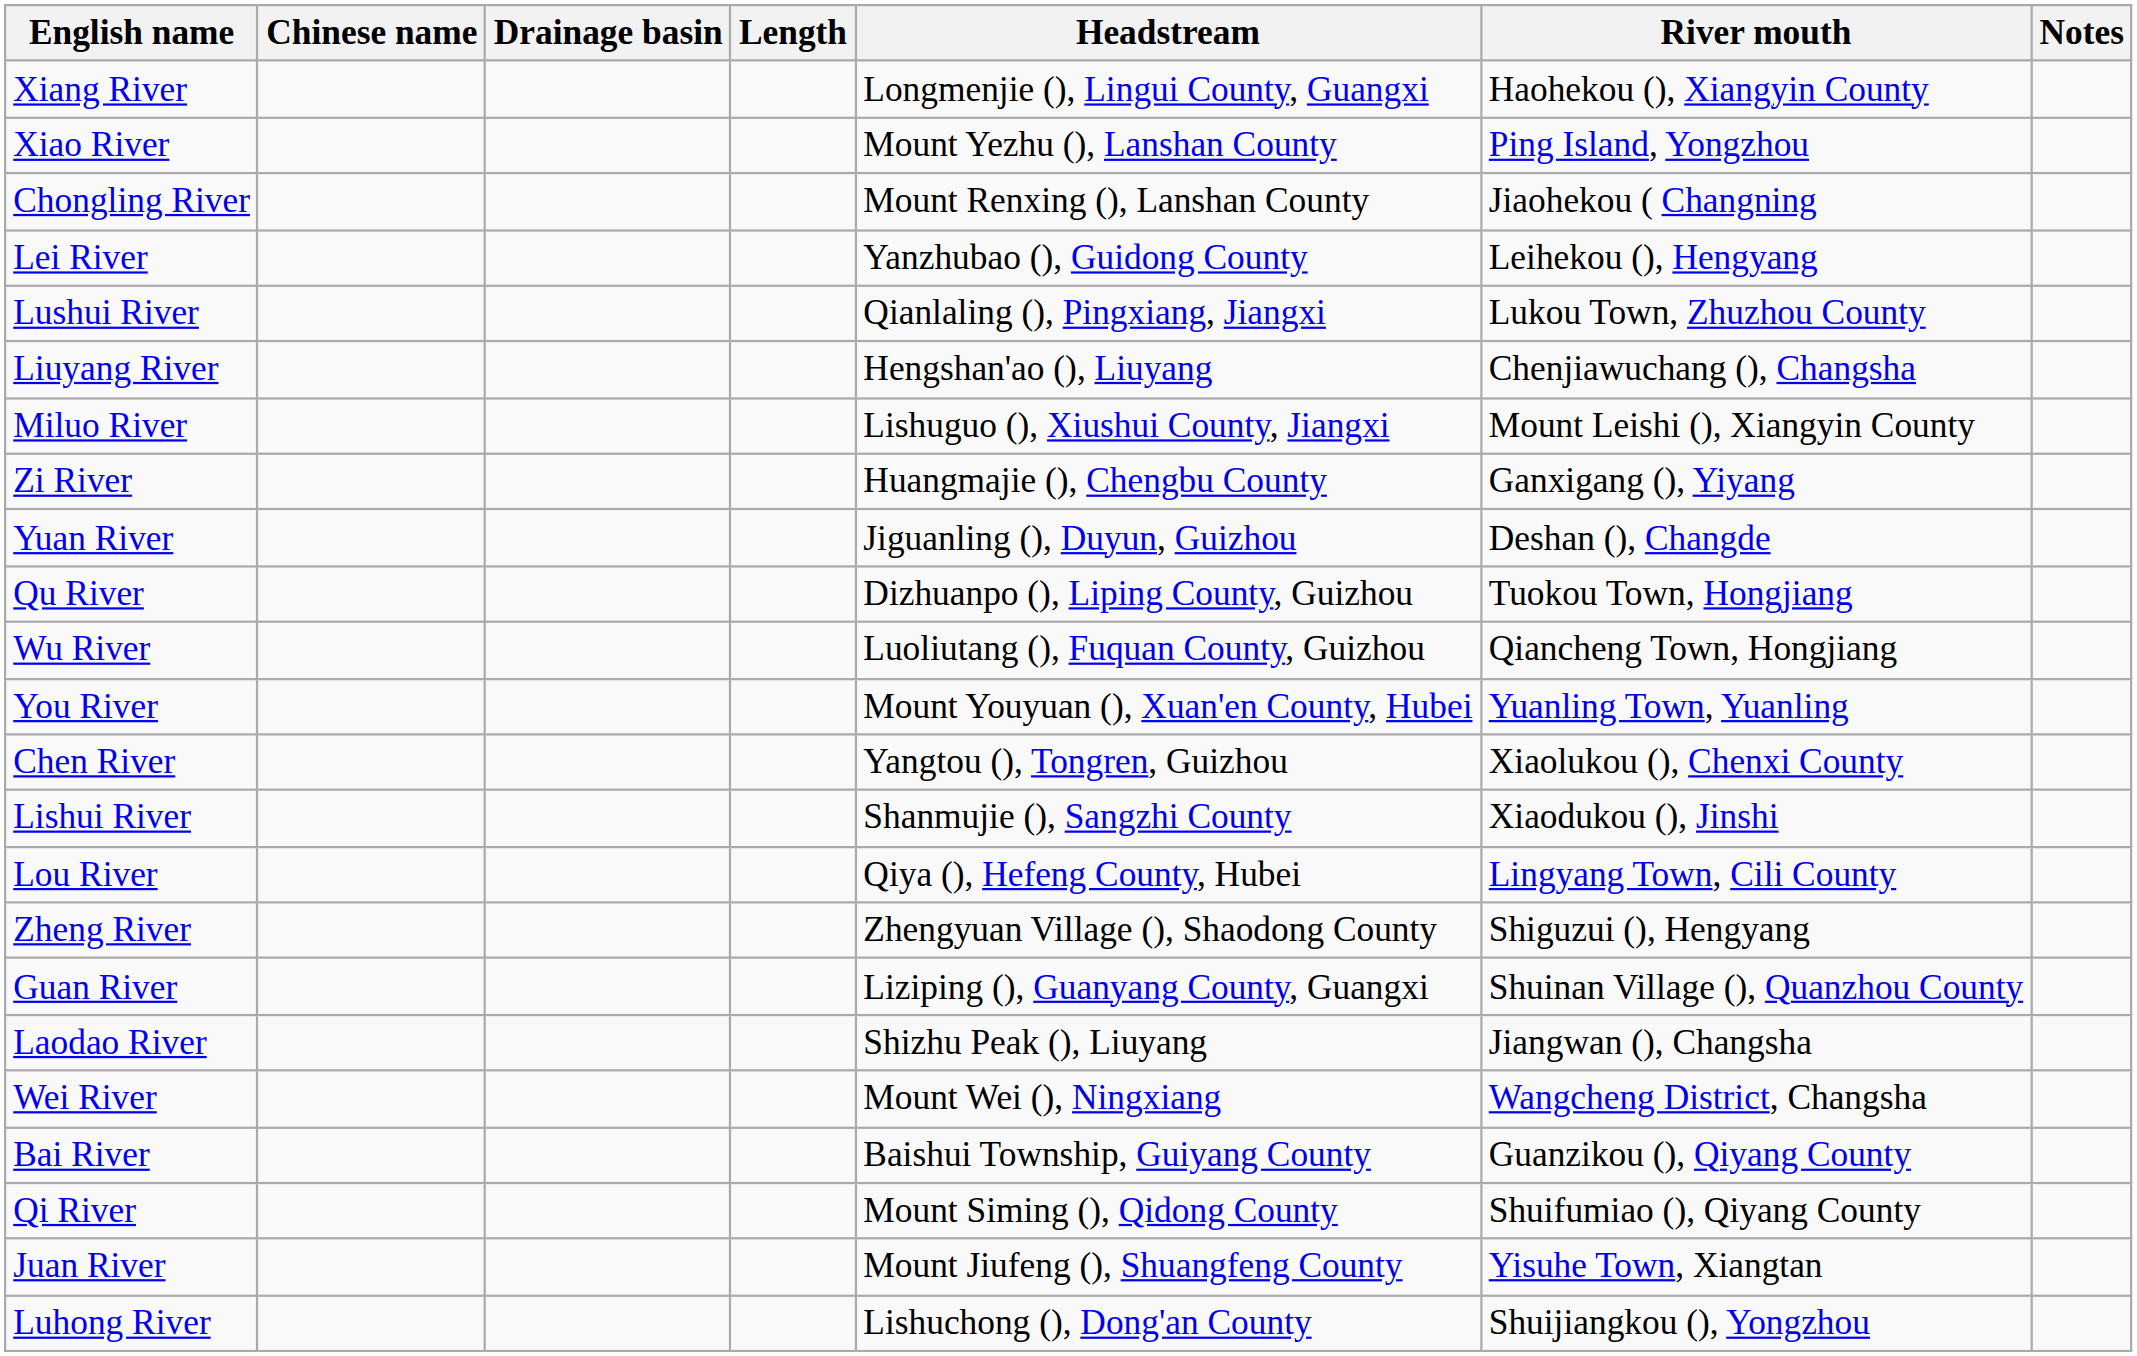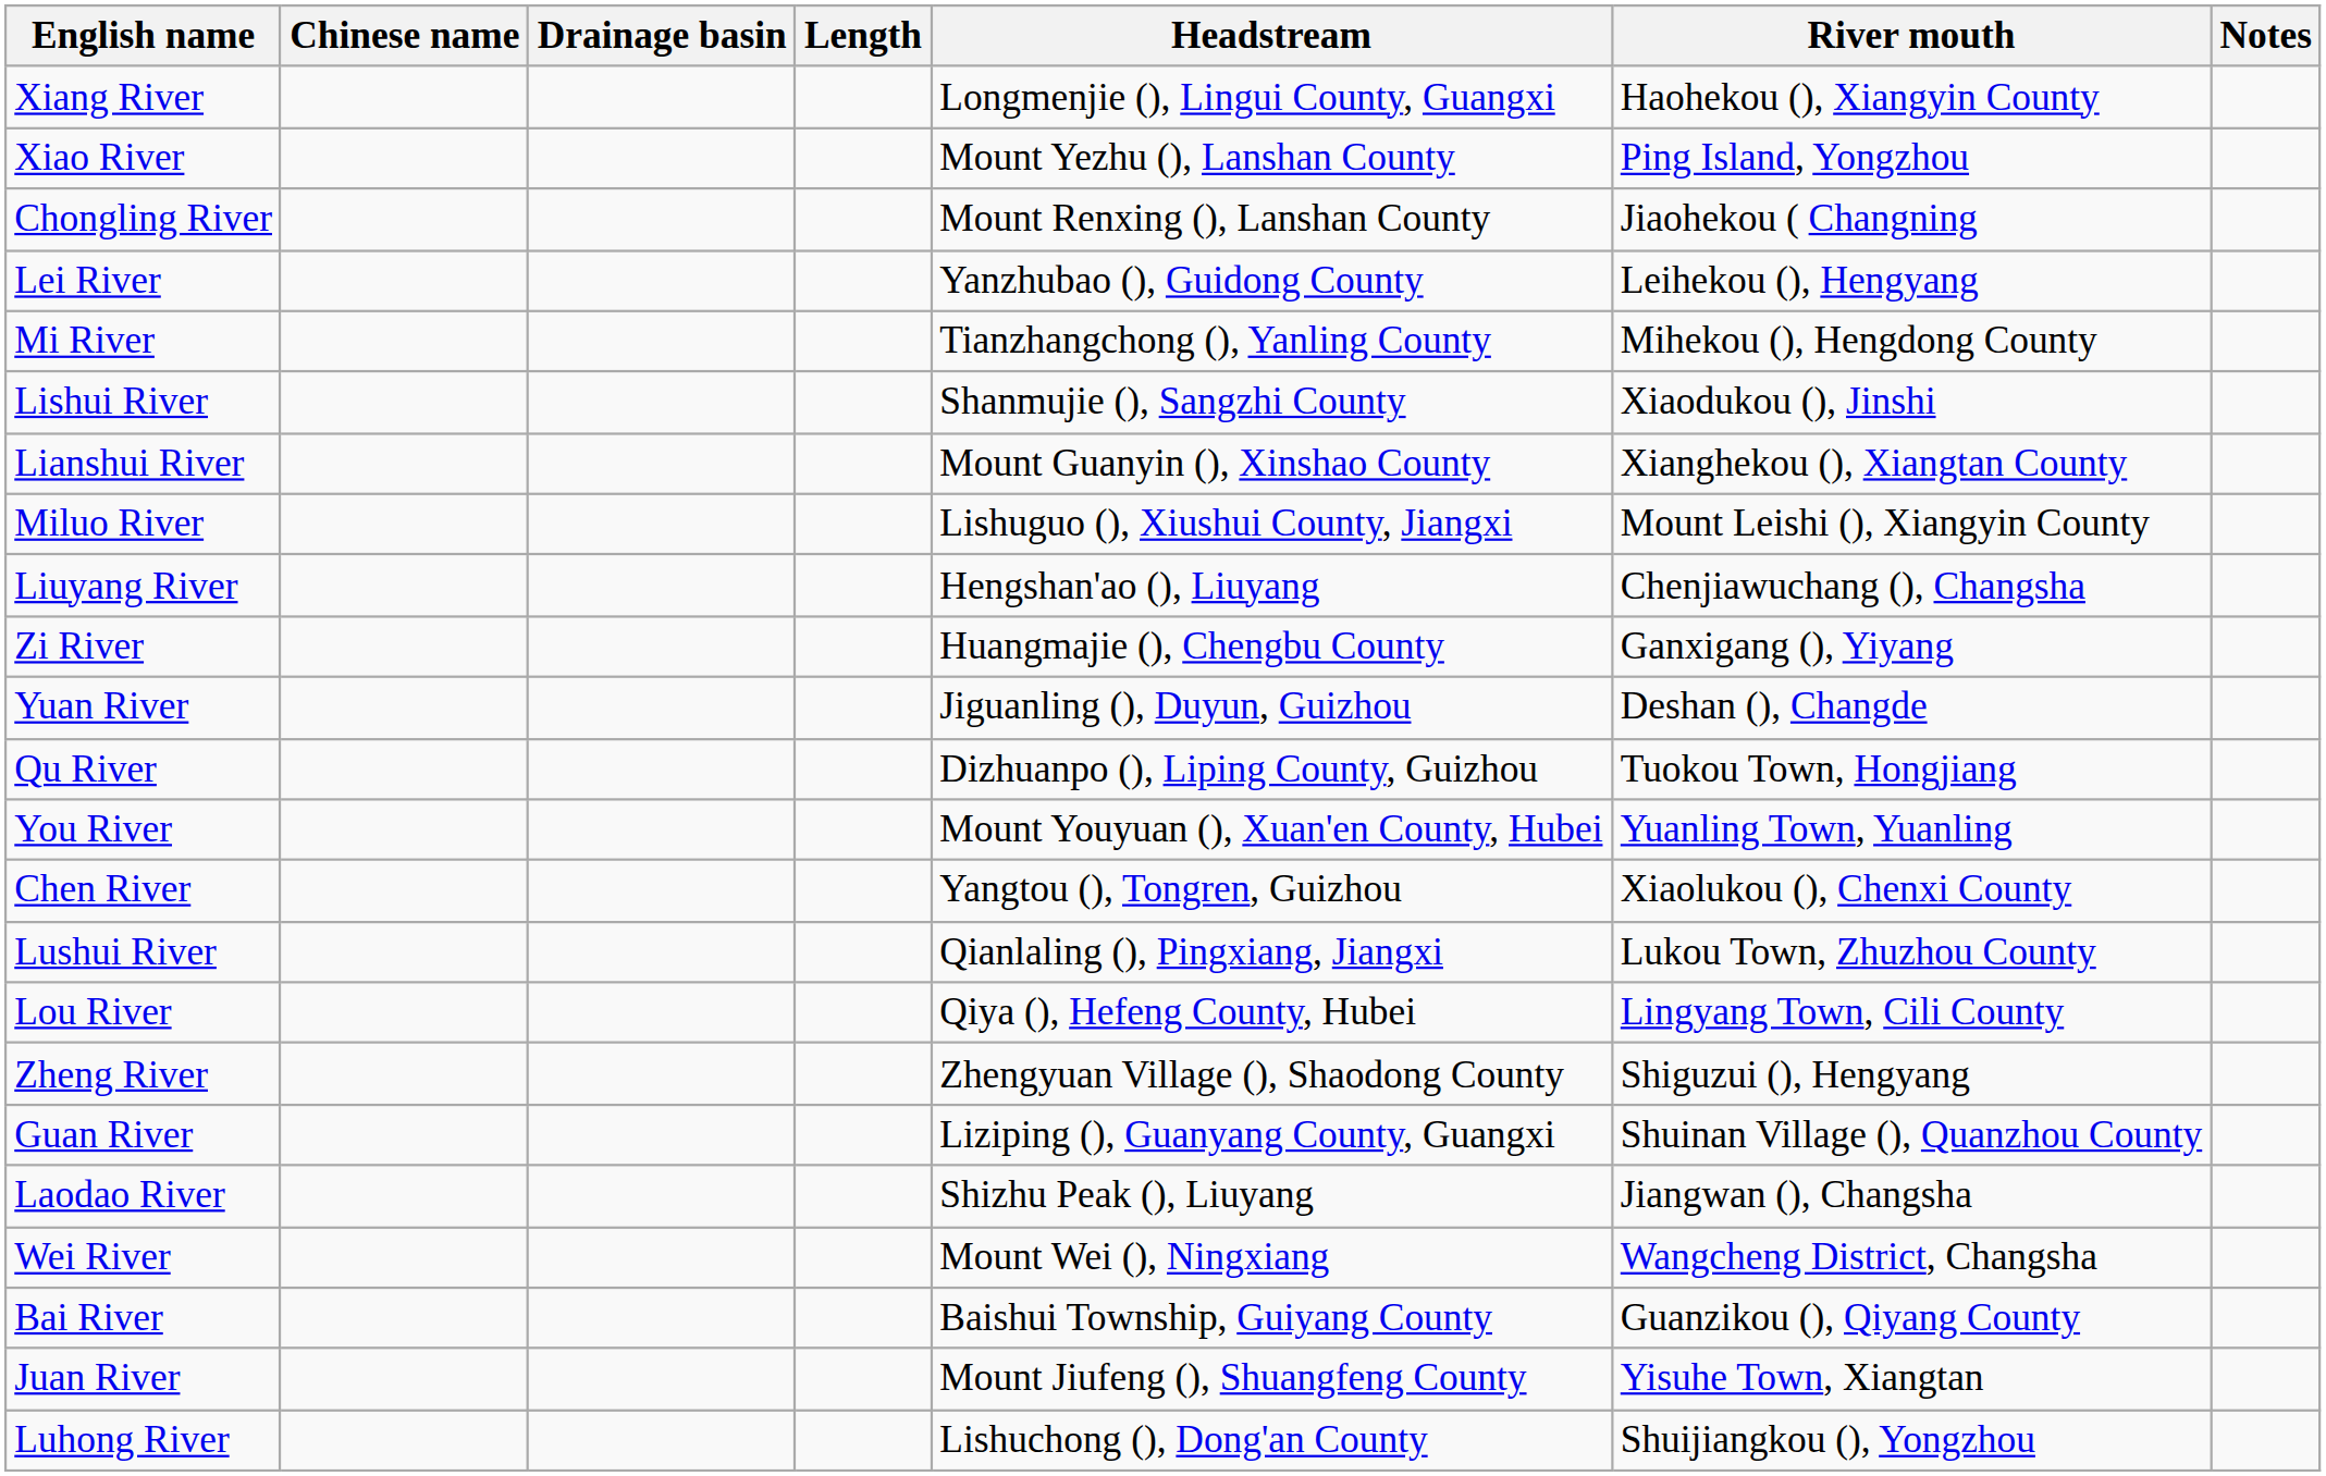 <table class="wikitable">
 <tr>
 <th>English name</th>
 <th>Chinese name</th>
 <th>Drainage basin</th>
 <th>Length</th>
 <th>Headstream</th>
 <th>River mouth</th>
 <th>Notes</th>
 </tr>
 <tr>
 <td><a href='#'>Xiang River</a></td>
 <td></td>
 <td></td>
 <td></td>
 <td>Longmenjie (), <a href='#'>Lingui County</a>, <a href='#'>Guangxi</a></td>
 <td>Haohekou (), <a href='#'>Xiangyin County</a></td>
 <td></td>
 </tr>
 <tr>
 <td><a href='#'>Xiao River</a></td>
 <td></td>
 <td></td>
 <td></td>
 <td>Mount Yezhu (), <a href='#'>Lanshan County</a></td>
 <td><a href='#'>Ping Island</a>, <a href='#'>Yongzhou</a></td>
 <td></td>
 </tr>
 <tr>
 <td><a href='#'>Chongling River</a></td>
 <td></td>
 <td></td>
 <td></td>
 <td>Mount Renxing (), Lanshan County</td>
 <td>Jiaohekou ( <a href='#'>Changning</a></td>
 <td></td>
 </tr>
 <tr>
 <td><a href='#'>Lei River</a></td>
 <td></td>
 <td></td>
 <td></td>
 <td>Yanzhubao (), <a href='#'>Guidong County</a></td>
 <td>Leihekou (), <a href='#'>Hengyang</a></td>
 <td></td>
 </tr>
 <tr>
-<td><a href='#'>Lushui River</a></td>
+<td><a href='#'>Mi River</a></td>
 <td></td>
 <td></td>
 <td></td>
-<td>Qianlaling (), <a href='#'>Pingxiang</a>, <a href='#'>Jiangxi</a></td>
-<td>Lukou Town, <a href='#'>Zhuzhou County</a></td>
+<td>Tianzhangchong (), <a href='#'>Yanling County</a></td>
+<td>Mihekou (), Hengdong County</td>
+<td></td>
+</tr>
+<tr>
+<td><a href='#'>Lishui River</a></td>
+<td></td>
+<td></td>
+<td></td>
+<td>Shanmujie (), <a href='#'>Sangzhi County</a></td>
+<td>Xiaodukou (), <a href='#'>Jinshi</a></td>
+<td></td>
+</tr>
+<tr>
+<td><a href='#'>Lianshui River</a></td>
+<td></td>
+<td></td>
+<td></td>
+<td>Mount Guanyin (), <a href='#'>Xinshao County</a></td>
+<td>Xianghekou (), <a href='#'>Xiangtan County</a></td>
+<td></td>
+</tr>
+<tr>
+<td><a href='#'>Miluo River</a></td>
+<td></td>
+<td></td>
+<td></td>
+<td>Lishuguo (), <a href='#'>Xiushui County</a>, <a href='#'>Jiangxi</a></td>
+<td>Mount Leishi (), Xiangyin County</td>
 <td></td>
 </tr>
 <tr>
 <td><a href='#'>Liuyang River</a></td>
 <td></td>
 <td></td>
 <td></td>
 <td>Hengshan'ao (), <a href='#'>Liuyang</a></td>
 <td>Chenjiawuchang (), <a href='#'>Changsha</a></td>
-<td></td>
-</tr>
-<tr>
-<td><a href='#'>Miluo River</a></td>
-<td></td>
-<td></td>
-<td></td>
-<td>Lishuguo (), <a href='#'>Xiushui County</a>, <a href='#'>Jiangxi</a></td>
-<td>Mount Leishi (), Xiangyin County</td>
 <td></td>
 </tr>
 <tr>
 <td><a href='#'>Zi River</a></td>
 <td></td>
 <td></td>
 <td></td>
 <td>Huangmajie (), <a href='#'>Chengbu County</a></td>
 <td>Ganxigang (), <a href='#'>Yiyang</a></td>
 <td></td>
 </tr>
 <tr>
 <td><a href='#'>Yuan River</a></td>
 <td></td>
 <td></td>
 <td></td>
 <td>Jiguanling (), <a href='#'>Duyun</a>, <a href='#'>Guizhou</a></td>
 <td>Deshan (), <a href='#'>Changde</a></td>
 <td></td>
 </tr>
 <tr>
 <td><a href='#'>Qu River</a></td>
 <td></td>
 <td></td>
 <td></td>
 <td>Dizhuanpo (), <a href='#'>Liping County</a>, Guizhou</td>
 <td>Tuokou Town, <a href='#'>Hongjiang</a></td>
 <td></td>
 </tr>
 <tr>
-<td><a href='#'>Wu River</a></td>
-<td></td>
-<td></td>
-<td></td>
-<td>Luoliutang (), <a href='#'>Fuquan County</a>, Guizhou</td>
-<td>Qiancheng Town, Hongjiang</td>
-<td></td>
-</tr>
-<tr>
 <td><a href='#'>You River</a></td>
 <td></td>
 <td></td>
 <td></td>
 <td>Mount Youyuan (), <a href='#'>Xuan'en County</a>, <a href='#'>Hubei</a></td>
 <td><a href='#'>Yuanling Town</a>, <a href='#'>Yuanling</a></td>
 <td></td>
 </tr>
 <tr>
 <td><a href='#'>Chen River</a></td>
 <td></td>
 <td></td>
 <td></td>
 <td>Yangtou (), <a href='#'>Tongren</a>, Guizhou</td>
 <td>Xiaolukou (), <a href='#'>Chenxi County</a></td>
 <td></td>
 </tr>
 <tr>
-<td><a href='#'>Lishui River</a></td>
+<td><a href='#'>Lushui River</a></td>
 <td></td>
 <td></td>
 <td></td>
-<td>Shanmujie (), <a href='#'>Sangzhi County</a></td>
-<td>Xiaodukou (), <a href='#'>Jinshi</a></td>
+<td>Qianlaling (), <a href='#'>Pingxiang</a>, <a href='#'>Jiangxi</a></td>
+<td>Lukou Town, <a href='#'>Zhuzhou County</a></td>
 <td></td>
 </tr>
 <tr>
 <td><a href='#'>Lou River</a></td>
 <td></td>
 <td></td>
 <td></td>
 <td>Qiya (), <a href='#'>Hefeng County</a>, Hubei</td>
 <td><a href='#'>Lingyang Town</a>, <a href='#'>Cili County</a></td>
 <td></td>
 </tr>
 <tr>
 <td><a href='#'>Zheng River</a></td>
 <td></td>
 <td></td>
 <td></td>
 <td>Zhengyuan Village (), Shaodong County</td>
 <td>Shiguzui (), Hengyang</td>
 <td></td>
 </tr>
 <tr>
 <td><a href='#'>Guan River</a></td>
 <td></td>
 <td></td>
 <td></td>
 <td>Liziping (), <a href='#'>Guanyang County</a>, Guangxi</td>
 <td>Shuinan Village (), <a href='#'>Quanzhou County</a></td>
 <td></td>
 </tr>
 <tr>
 <td><a href='#'>Laodao River</a></td>
 <td></td>
 <td></td>
 <td></td>
 <td>Shizhu Peak (), Liuyang</td>
 <td>Jiangwan (), Changsha</td>
 <td></td>
 </tr>
 <tr>
 <td><a href='#'>Wei River</a></td>
 <td></td>
 <td></td>
 <td></td>
 <td>Mount Wei (), <a href='#'>Ningxiang</a></td>
 <td><a href='#'>Wangcheng District</a>, Changsha</td>
 <td></td>
 </tr>
 <tr>
 <td><a href='#'>Bai River</a></td>
 <td></td>
 <td></td>
 <td></td>
 <td>Baishui Township, <a href='#'>Guiyang County</a></td>
 <td>Guanzikou (), <a href='#'>Qiyang County</a></td>
 <td></td>
 </tr>
 <tr>
-<td><a href='#'>Qi River</a></td>
-<td></td>
-<td></td>
-<td></td>
-<td>Mount Siming (), <a href='#'>Qidong County</a></td>
-<td>Shuifumiao (), Qiyang County</td>
-<td></td>
-</tr>
-<tr>
 <td><a href='#'>Juan River</a></td>
 <td></td>
 <td></td>
 <td></td>
 <td>Mount Jiufeng (), <a href='#'>Shuangfeng County</a></td>
 <td><a href='#'>Yisuhe Town</a>, Xiangtan</td>
 <td></td>
 </tr>
 <tr>
 <td><a href='#'>Luhong River</a></td>
 <td></td>
 <td></td>
 <td></td>
 <td>Lishuchong (), <a href='#'>Dong'an County</a></td>
 <td>Shuijiangkou (), <a href='#'>Yongzhou</a></td>
 <td></td>
 </tr>
 </table>
